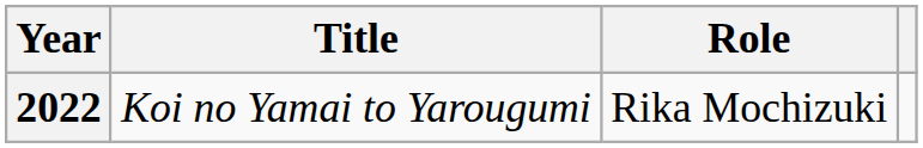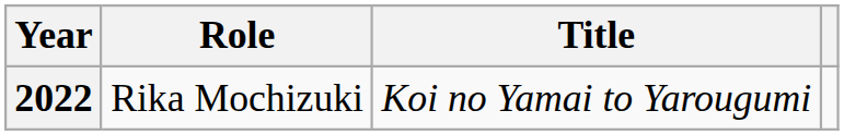 <table class="wikitable plainrowheaders">
 <tr>
 <th scope="col">Year</th>
+<th scope="col">Role</th>
 <th scope="col">Title</th>
-<th scope="col">Role</th>
 <th scope="col" class="unsortable"></th>
 </tr>
 <tr>
 <th scope="row">2022</th>
+<td>Rika Mochizuki</td>
 <td><em>Koi no Yamai to Yarougumi</em></td>
-<td>Rika Mochizuki</td>
 <td style="text-align:center"></td>
 </tr>
 </table>
